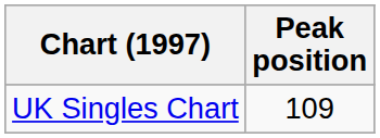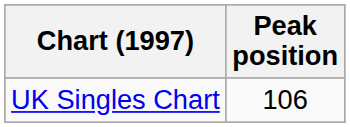 <table class="wikitable sortable" style="text-align:center;" border="1">
 <tr>
 <th scope="col">Chart (1997)</th>
 <th scope="col">Peak<br>position</th>
 </tr>
 <tr>
 <td style="text-align:left;"><a href='#'>UK Singles Chart</a></td>
-<td>109</td>
+<td>106</td>
 </tr>
 </table>
